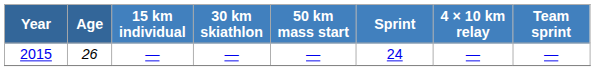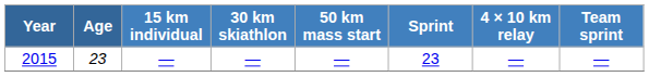 <table class="wikitable" style="font-size:95%; text-align:center; border:grey solid 1px; border-collapse:collapse; background:#ffffff;">
 <tr>
 <th style="background-color:#369; color:white; width:60px;"> Year </th>
 <th style="background-color:#369; color:white; width:40px;"> Age </th>
 <th style="background-color:#4180be; color:white; width:75px;"> 15 km <br> individual </th>
 <th style="background-color:#4180be; color:white; width:75px;"> 30 km <br> skiathlon </th>
 <th style="background-color:#4180be; color:white; width:75px;"> 50 km <br> mass start </th>
 <th style="background-color:#4180be; color:white; width:75px;"> Sprint </th>
 <th style="background-color:#4180be; color:white; width:75px;"> 4 × 10 km <br> relay </th>
 <th style="background-color:#4180be; color:white; width:75px;"> Team <br> sprint </th>
 </tr>
 <tr>
 <td><a href='#'>2015</a></td>
-<td><em>26</em></td>
+<td><em>23</em></td>
 <td><a href='#'>—</a></td>
 <td><a href='#'>—</a></td>
 <td><a href='#'>—</a></td>
-<td><a href='#'>24</a></td>
+<td><a href='#'>23</a></td>
 <td><a href='#'>—</a></td>
 <td><a href='#'>—</a></td>
 </tr>
 <tr>
 </tr>
 </table>
